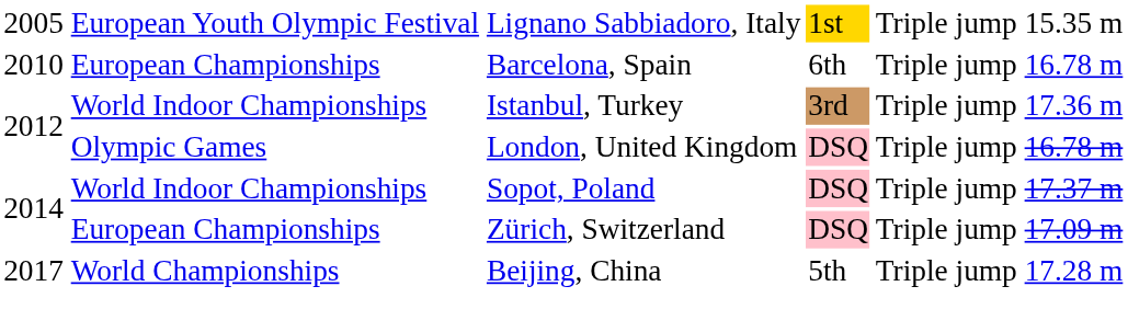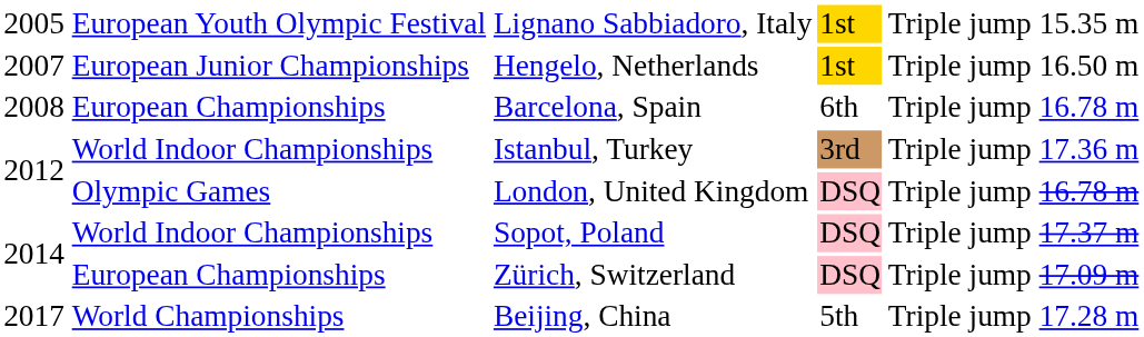 <table>
 <tr>
 <td>2005</td>
 <td><a href='#'>European Youth Olympic Festival</a></td>
 <td><a href='#'>Lignano Sabbiadoro</a>, Italy</td>
 <td bgcolor=gold>1st</td>
 <td>Triple jump</td>
 <td>15.35 m</td>
 </tr>
 <tr>
-<td>2010</td>
+<td>2007</td>
+<td><a href='#'>European Junior Championships</a></td>
+<td><a href='#'>Hengelo</a>, Netherlands</td>
+<td bgcolor="gold">1st</td>
+<td>Triple jump</td>
+<td>16.50 m</td>
+</tr>
+<tr>
+<td>2008</td>
 <td><a href='#'>European Championships</a></td>
 <td><a href='#'>Barcelona</a>, Spain</td>
 <td>6th</td>
 <td>Triple jump</td>
 <td><a href='#'>16.78 m</a></td>
 </tr>
 <tr>
 <td rowspan=2>2012</td>
 <td><a href='#'>World Indoor Championships</a></td>
 <td><a href='#'>Istanbul</a>, Turkey</td>
 <td bgcolor="cc9966">3rd</td>
 <td>Triple jump</td>
 <td><a href='#'>17.36 m</a></td>
 </tr>
 <tr>
 <td><a href='#'>Olympic Games</a></td>
 <td><a href='#'>London</a>, United Kingdom</td>
 <td bgcolor="pink">DSQ</td>
 <td>Triple jump</td>
 <td><a href='#'><s>16.78 m</s></a></td>
 </tr>
 <tr>
 <td rowspan=2>2014</td>
 <td><a href='#'>World Indoor Championships</a></td>
 <td><a href='#'>Sopot, Poland</a></td>
 <td bgcolor="pink">DSQ</td>
 <td>Triple jump</td>
 <td><a href='#'><s>17.37 m</s></a></td>
 </tr>
 <tr>
 <td><a href='#'>European Championships</a></td>
 <td><a href='#'>Zürich</a>, Switzerland</td>
 <td bgcolor="pink">DSQ</td>
 <td>Triple jump</td>
 <td><a href='#'><s>17.09 m</s></a></td>
 </tr>
 <tr>
 <td>2017</td>
 <td><a href='#'>World Championships</a></td>
 <td><a href='#'>Beijing</a>, China</td>
 <td>5th</td>
 <td>Triple jump</td>
 <td><a href='#'>17.28 m</a></td>
 </tr>
 </table>
